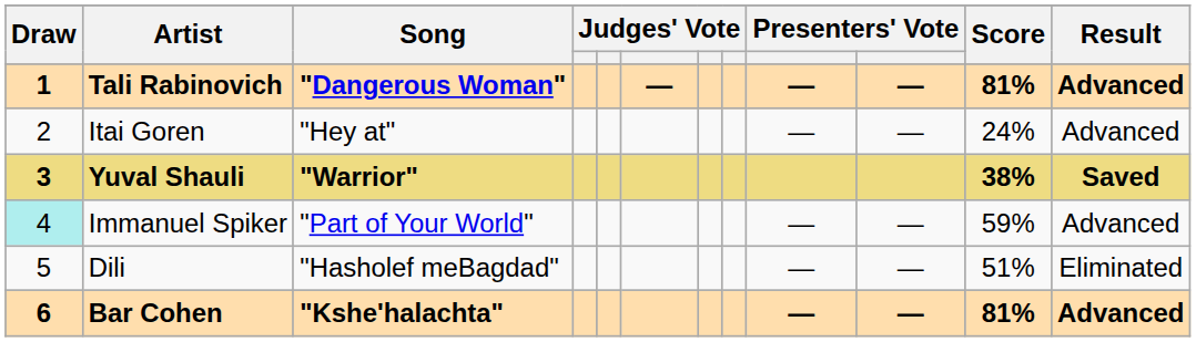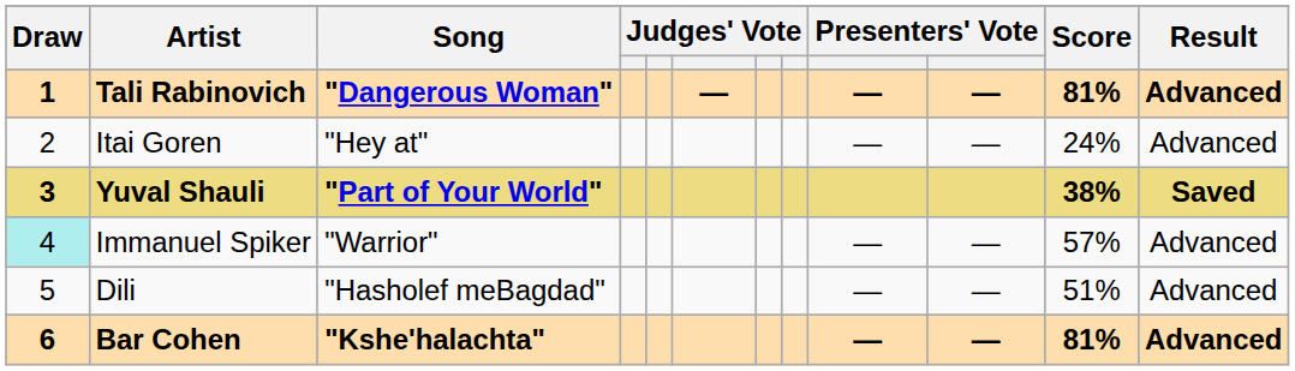 <table class="sortable wikitable" style="margin: 1em auto 1em auto; text-align:center; font-size:90%; line-height:18px;">
 <tr>
 </tr>
 <tr>
 <th rowspan="2">Draw</th>
 <th rowspan="2">Artist</th>
 <th rowspan="2">Song</th>
 <th colspan="5" class="unsortable">Judges' Vote</th>
 <th colspan="2" class="unsortable">Presenters' Vote</th>
 <th rowspan="2">Score</th>
 <th rowspan="2">Result</th>
 </tr>
 <tr>
 <th class="unsortable"></th>
 <th class="unsortable"></th>
 <th class="unsortable"></th>
 <th class="unsortable"></th>
 <th class="unsortable"></th>
 <th class="unsortable"></th>
 <th class="unsortable"></th>
 </tr>
 <tr style="font-weight:bold; background:#FFDEAD;">
 <td>1</td>
 <td align="left">Tali Rabinovich</td>
 <td align="left">"<a href='#'>Dangerous Woman</a>"</td>
 <td></td>
 <td></td>
 <td>—</td>
 <td></td>
 <td></td>
 <td>—</td>
 <td>—</td>
 <td>81%</td>
 <td>Advanced</td>
 </tr>
 <tr>
 <td>2</td>
 <td align="left">Itai Goren</td>
 <td align="left">"Hey at"</td>
 <td></td>
 <td></td>
 <td></td>
 <td></td>
 <td></td>
 <td>—</td>
 <td>—</td>
 <td>24%</td>
 <td>Advanced</td>
 </tr>
 <tr style="font-weight:bold; background:#eedc82;">
 <td>3</td>
 <td align="left">Yuval Shauli</td>
-<td align="left">"Warrior"</td>
+<td align="left">"<a href='#'>Part of Your World</a>"</td>
 <td></td>
 <td></td>
 <td></td>
 <td></td>
 <td></td>
 <td></td>
 <td></td>
 <td>38%</td>
 <td>Saved</td>
 </tr>
 <tr>
 <td style="background: paleturquoise;">4</td>
 <td align="left">Immanuel Spiker</td>
-<td align="left">"<a href='#'>Part of Your World</a>"</td>
+<td align="left">"Warrior"</td>
 <td></td>
 <td></td>
 <td></td>
 <td></td>
 <td></td>
 <td>—</td>
 <td>—</td>
-<td>59%</td>
+<td>57%</td>
 <td>Advanced</td>
 </tr>
 <tr>
 <td>5</td>
 <td align="left">Dili</td>
 <td align="left">"Hasholef meBagdad"</td>
 <td></td>
 <td></td>
 <td></td>
 <td></td>
 <td></td>
 <td>—</td>
 <td>—</td>
 <td>51%</td>
-<td>Eliminated</td>
+<td>Advanced</td>
 </tr>
 <tr style="font-weight:bold; background:#FFDEAD;">
 <td>6</td>
 <td align="left">Bar Cohen</td>
 <td align="left">"Kshe'halachta"</td>
 <td></td>
 <td></td>
 <td></td>
 <td></td>
 <td></td>
 <td>—</td>
 <td>—</td>
 <td>81%</td>
 <td>Advanced</td>
 </tr>
 </table>
